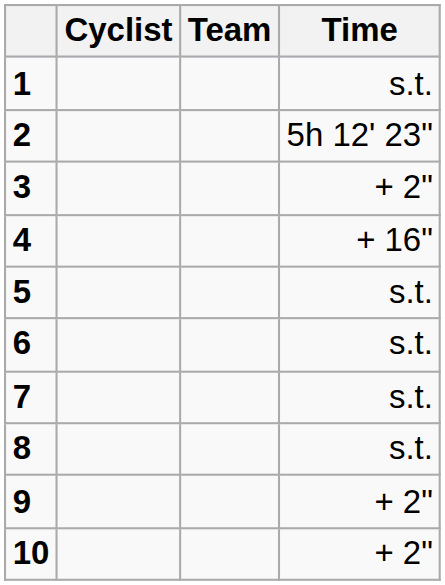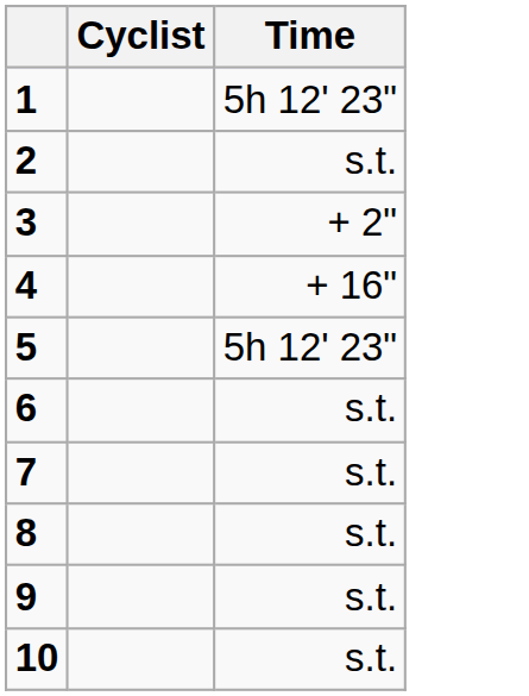 <table class="wikitable">
 <tr style="background:#ccccff;">
 <th></th>
 <th>Cyclist</th>
-<th>Team</th>
 <th>Time</th>
 </tr>
 <tr>
 <td><strong>1</strong></td>
 <td></td>
+<td align=right>5h 12' 23"</td>
+</tr>
+<tr>
+<td><strong>2</strong></td>
 <td></td>
 <td align=right>s.t.</td>
 </tr>
 <tr>
-<td><strong>2</strong></td>
-<td></td>
-<td></td>
-<td align=right>5h 12' 23"</td>
-</tr>
-<tr>
 <td><strong>3</strong></td>
-<td></td>
 <td></td>
 <td align=right>+ 2"</td>
 </tr>
 <tr>
 <td><strong>4</strong></td>
 <td></td>
-<td></td>
 <td align=right>+ 16"</td>
 </tr>
 <tr>
 <td><strong>5</strong></td>
 <td></td>
-<td></td>
-<td align=right>s.t.</td>
+<td align=right>5h 12' 23"</td>
 </tr>
 <tr>
 <td><strong>6</strong></td>
-<td></td>
 <td></td>
 <td align=right>s.t.</td>
 </tr>
 <tr>
 <td><strong>7</strong></td>
 <td></td>
-<td></td>
 <td align=right>s.t.</td>
 </tr>
 <tr>
 <td><strong>8</strong></td>
-<td></td>
 <td></td>
 <td align=right>s.t.</td>
 </tr>
 <tr>
 <td><strong>9</strong></td>
 <td></td>
-<td></td>
-<td align=right>+ 2"</td>
+<td align=right>s.t.</td>
 </tr>
 <tr>
 <td><strong>10</strong></td>
 <td></td>
-<td></td>
-<td align=right>+ 2"</td>
+<td align=right>s.t.</td>
 </tr>
 </table>
